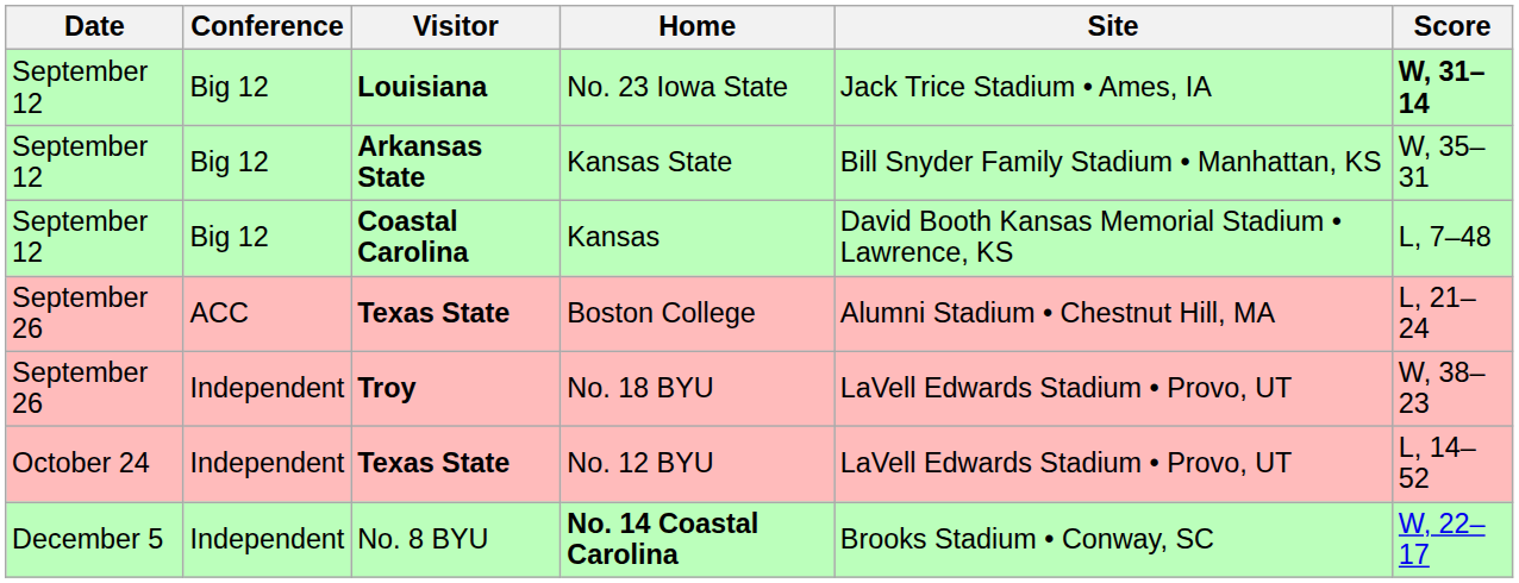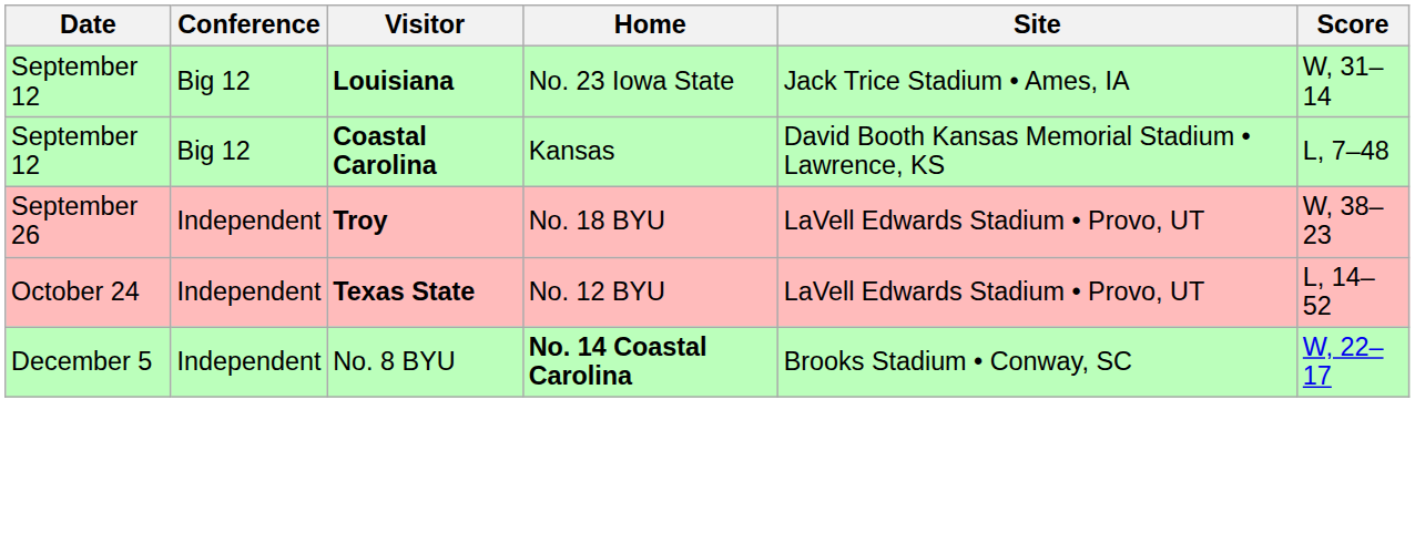 <table class="wikitable">
 <tr>
 <th>Date</th>
 <th>Conference</th>
 <th>Visitor</th>
 <th>Home</th>
 <th>Site</th>
 <th>Score</th>
 </tr>
 <tr style="background:#bfb">
 <td>September 12</td>
 <td>Big 12</td>
 <td><strong>Louisiana</strong></td>
 <td>No. 23 Iowa State</td>
 <td>Jack Trice Stadium • Ames, IA</td>
-<td><strong>W, 31–14</strong></td>
-</tr>
-<tr style="background:#bfb">
-<td>September 12</td>
-<td>Big 12</td>
-<td><strong>Arkansas State</strong></td>
-<td>Kansas State</td>
-<td>Bill Snyder Family Stadium • Manhattan, KS</td>
-<td>W, 35–31</td>
+<td>W, 31–14</td>
 </tr>
 <tr style="background:#bfb">
 <td>September 12</td>
 <td>Big 12</td>
 <td><strong>Coastal Carolina</strong></td>
 <td>Kansas</td>
 <td>David Booth Kansas Memorial Stadium • Lawrence, KS</td>
 <td>L, 7–48</td>
-</tr>
-<tr style="background:#fbb">
-<td>September 26</td>
-<td>ACC</td>
-<td><strong>Texas State</strong></td>
-<td>Boston College</td>
-<td>Alumni Stadium • Chestnut Hill, MA</td>
-<td>L, 21–24</td>
 </tr>
 <tr style="background:#fbb">
 <td>September 26</td>
 <td>Independent</td>
 <td><strong>Troy</strong></td>
 <td>No. 18 BYU</td>
 <td>LaVell Edwards Stadium • Provo, UT</td>
 <td>W, 38–23</td>
 </tr>
 <tr style="background:#fbb">
 <td>October 24</td>
 <td>Independent</td>
 <td><strong>Texas State</strong></td>
 <td>No. 12 BYU</td>
 <td>LaVell Edwards Stadium • Provo, UT</td>
 <td>L, 14–52</td>
 </tr>
 <tr style="background:#bfb">
 <td>December 5</td>
 <td>Independent</td>
 <td>No. 8 BYU</td>
 <td><strong>No. 14 Coastal Carolina </strong></td>
 <td>Brooks Stadium • Conway, SC</td>
 <td><a href='#'>W, 22–17</a></td>
 </tr>
 </table>
